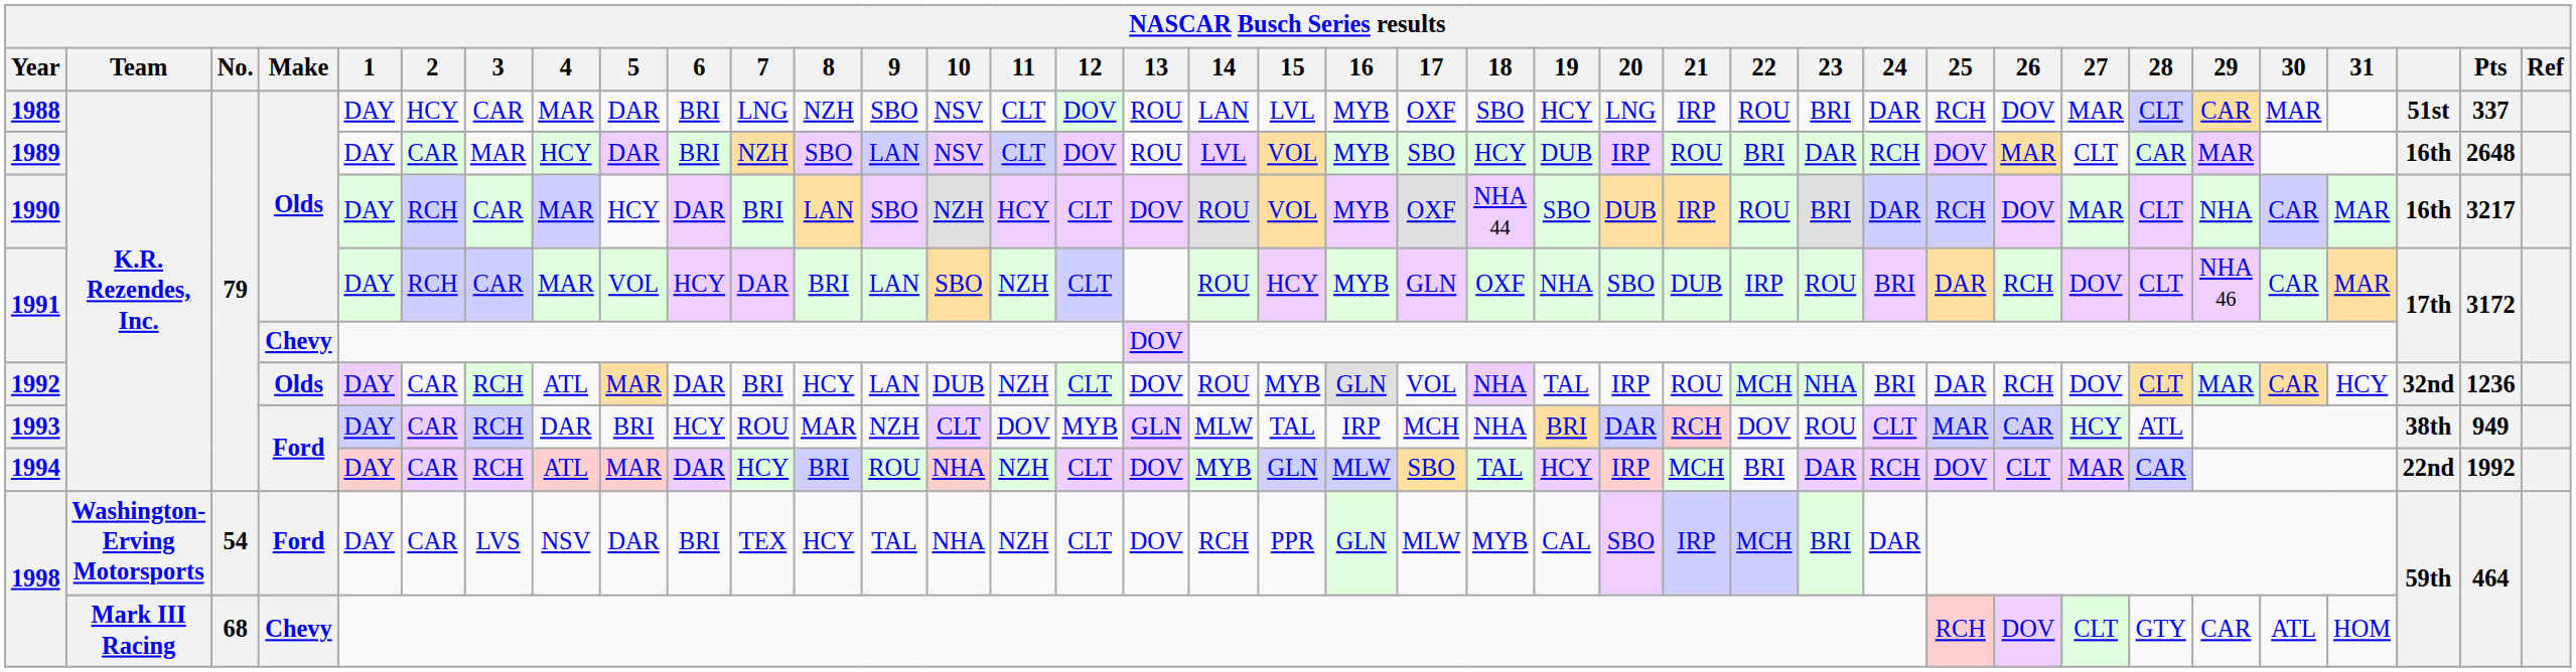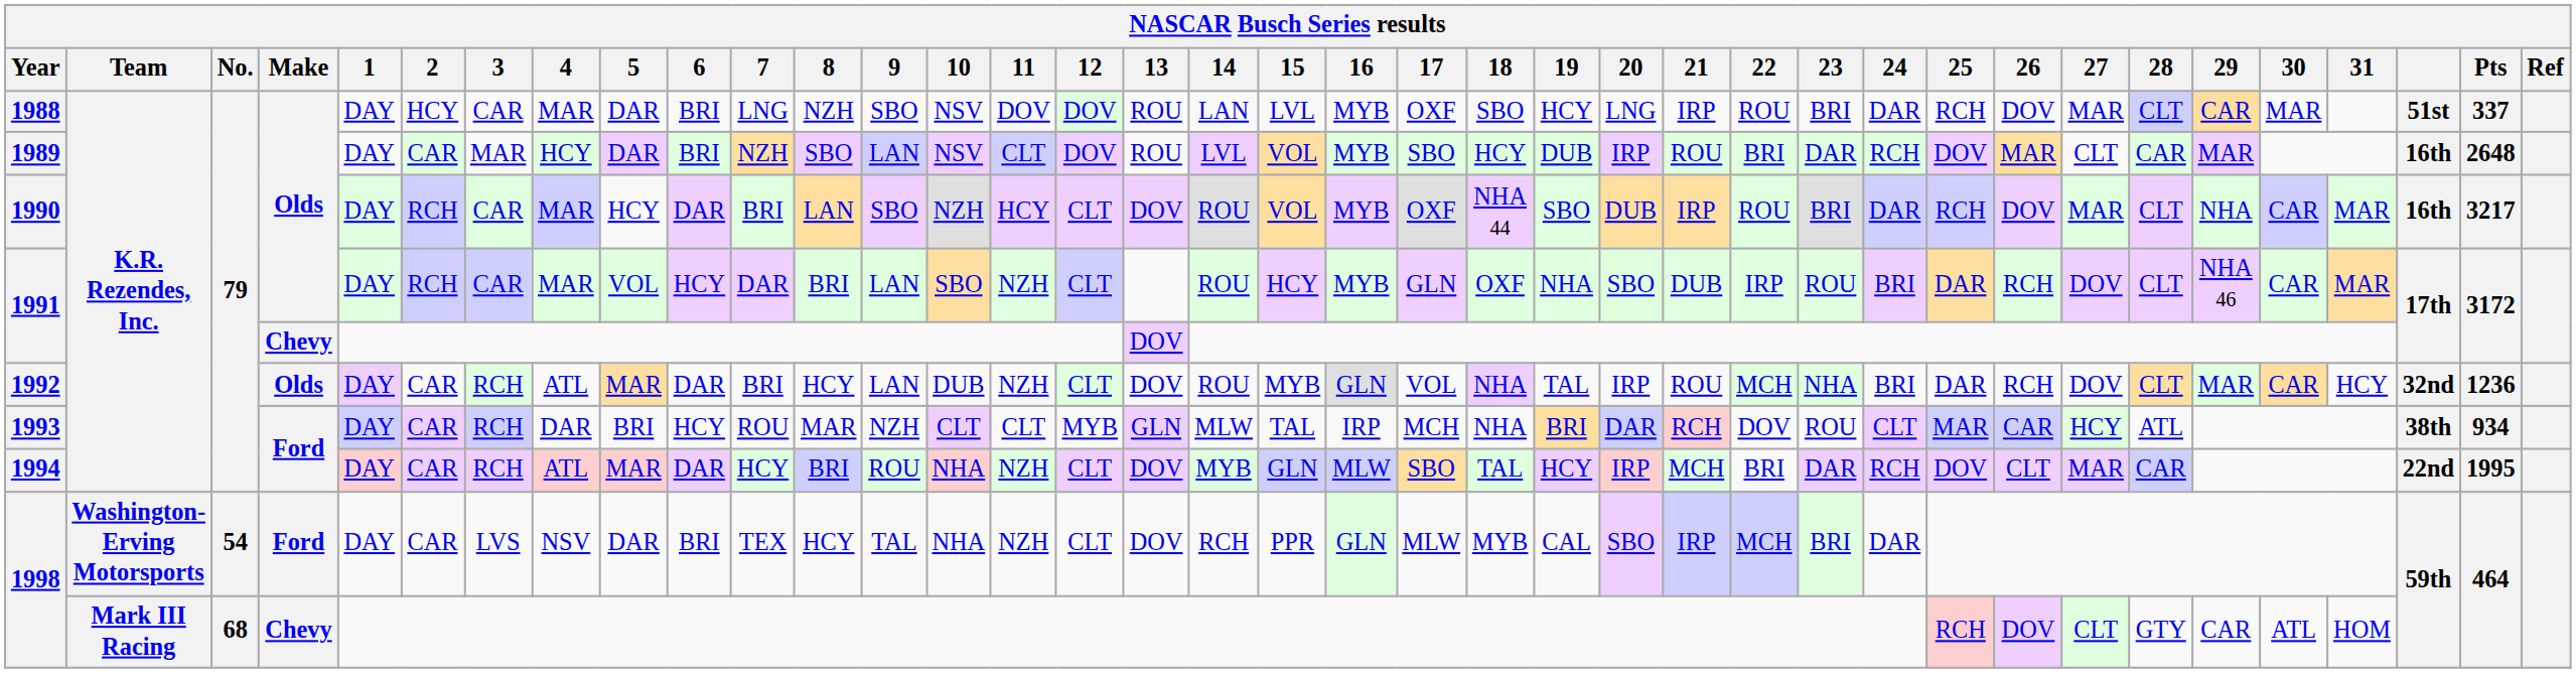 <table class="wikitable" style="text-align:center; font-size:75%">
 <tr>
 <th colspan=42><a href='#'>NASCAR</a> <a href='#'>Busch Series</a> results</th>
 </tr>
 <tr>
 <th>Year</th>
 <th>Team</th>
 <th>No.</th>
 <th>Make</th>
 <th>1</th>
 <th>2</th>
 <th>3</th>
 <th>4</th>
 <th>5</th>
 <th>6</th>
 <th>7</th>
 <th>8</th>
 <th>9</th>
 <th>10</th>
 <th>11</th>
 <th>12</th>
 <th>13</th>
 <th>14</th>
 <th>15</th>
 <th>16</th>
 <th>17</th>
 <th>18</th>
 <th>19</th>
 <th>20</th>
 <th>21</th>
 <th>22</th>
 <th>23</th>
 <th>24</th>
 <th>25</th>
 <th>26</th>
 <th>27</th>
 <th>28</th>
 <th>29</th>
 <th>30</th>
 <th>31</th>
 <th></th>
 <th>Pts</th>
 <th>Ref</th>
 </tr>
 <tr>
 <th><a href='#'>1988</a></th>
 <th rowspan=8><a href='#'>K.R. Rezendes, Inc.</a></th>
 <th rowspan=8>79</th>
 <th rowspan=4><a href='#'>Olds</a></th>
 <td><a href='#'>DAY</a></td>
 <td><a href='#'>HCY</a></td>
 <td><a href='#'>CAR</a></td>
 <td><a href='#'>MAR</a></td>
 <td><a href='#'>DAR</a></td>
 <td><a href='#'>BRI</a></td>
 <td><a href='#'>LNG</a></td>
 <td><a href='#'>NZH</a></td>
 <td><a href='#'>SBO</a></td>
 <td><a href='#'>NSV</a></td>
-<td><a href='#'>CLT</a></td>
+<td><a href='#'>DOV</a></td>
 <td style="background:#DFFFDF;"><a href='#'>DOV</a><br></td>
 <td><a href='#'>ROU</a></td>
 <td><a href='#'>LAN</a></td>
 <td><a href='#'>LVL</a></td>
 <td><a href='#'>MYB</a></td>
 <td><a href='#'>OXF</a></td>
 <td><a href='#'>SBO</a></td>
 <td><a href='#'>HCY</a></td>
 <td><a href='#'>LNG</a></td>
 <td><a href='#'>IRP</a></td>
 <td><a href='#'>ROU</a></td>
 <td><a href='#'>BRI</a></td>
 <td><a href='#'>DAR</a></td>
 <td><a href='#'>RCH</a></td>
 <td><a href='#'>DOV</a></td>
 <td><a href='#'>MAR</a></td>
 <td style="background:#CFCFFF;"><a href='#'>CLT</a><br></td>
 <td style="background:#FFDF9F;"><a href='#'>CAR</a><br></td>
 <td><a href='#'>MAR</a></td>
 <td></td>
 <th>51st</th>
 <th>337</th>
 <th></th>
 </tr>
 <tr>
 <th><a href='#'>1989</a></th>
 <td><a href='#'>DAY</a></td>
 <td style="background:#DFFFDF;"><a href='#'>CAR</a><br></td>
 <td><a href='#'>MAR</a></td>
 <td style="background:#DFFFDF;"><a href='#'>HCY</a><br></td>
 <td style="background:#EFCFFF;"><a href='#'>DAR</a><br></td>
 <td style="background:#DFFFDF;"><a href='#'>BRI</a><br></td>
 <td style="background:#FFDF9F;"><a href='#'>NZH</a><br></td>
 <td style="background:#EFCFFF;"><a href='#'>SBO</a><br></td>
 <td style="background:#CFCFFF;"><a href='#'>LAN</a><br></td>
 <td style="background:#EFCFFF;"><a href='#'>NSV</a><br></td>
 <td style="background:#CFCFFF;"><a href='#'>CLT</a><br></td>
 <td style="background:#EFCFFF;"><a href='#'>DOV</a><br></td>
 <td><a href='#'>ROU</a></td>
 <td style="background:#EFCFFF;"><a href='#'>LVL</a><br></td>
 <td style="background:#FFDF9F;"><a href='#'>VOL</a><br></td>
 <td style="background:#DFFFDF;"><a href='#'>MYB</a><br></td>
 <td style="background:#DFFFDF;"><a href='#'>SBO</a><br></td>
 <td style="background:#DFFFDF;"><a href='#'>HCY</a><br></td>
 <td style="background:#DFFFDF;"><a href='#'>DUB</a><br></td>
 <td style="background:#EFCFFF;"><a href='#'>IRP</a><br></td>
 <td style="background:#DFFFDF;"><a href='#'>ROU</a><br></td>
 <td style="background:#DFFFDF;"><a href='#'>BRI</a><br></td>
 <td style="background:#DFFFDF;"><a href='#'>DAR</a><br></td>
 <td style="background:#DFFFDF;"><a href='#'>RCH</a><br></td>
 <td style="background:#EFCFFF;"><a href='#'>DOV</a><br></td>
 <td style="background:#FFDF9F;"><a href='#'>MAR</a><br></td>
 <td><a href='#'>CLT</a></td>
 <td style="background:#DFFFDF;"><a href='#'>CAR</a><br></td>
 <td style="background:#EFCFFF;"><a href='#'>MAR</a><br></td>
 <td colspan=2></td>
 <th>16th</th>
 <th>2648</th>
 <th></th>
 </tr>
 <tr>
 <th><a href='#'>1990</a></th>
 <td style="background:#DFFFDF;"><a href='#'>DAY</a><br></td>
 <td style="background:#CFCFFF;"><a href='#'>RCH</a><br></td>
 <td style="background:#DFFFDF;"><a href='#'>CAR</a><br></td>
 <td style="background:#CFCFFF;"><a href='#'>MAR</a><br></td>
 <td><a href='#'>HCY</a></td>
 <td style="background:#EFCFFF;"><a href='#'>DAR</a><br></td>
 <td style="background:#DFFFDF;"><a href='#'>BRI</a><br></td>
 <td style="background:#FFDF9F;"><a href='#'>LAN</a><br></td>
 <td style="background:#EFCFFF;"><a href='#'>SBO</a><br></td>
 <td style="background:#DFDFDF;"><a href='#'>NZH</a><br></td>
 <td style="background:#EFCFFF;"><a href='#'>HCY</a><br></td>
 <td style="background:#EFCFFF;"><a href='#'>CLT</a><br></td>
 <td style="background:#EFCFFF;"><a href='#'>DOV</a><br></td>
 <td style="background:#DFDFDF;"><a href='#'>ROU</a><br></td>
 <td style="background:#FFDF9F;"><a href='#'>VOL</a><br></td>
 <td style="background:#EFCFFF;"><a href='#'>MYB</a><br></td>
 <td style="background:#DFDFDF;"><a href='#'>OXF</a><br></td>
 <td style="background:#EFCFFF;"><a href='#'>NHA</a><br><small>44</small></td>
 <td style="background:#DFFFDF;"><a href='#'>SBO</a><br></td>
 <td style="background:#FFDF9F;"><a href='#'>DUB</a><br></td>
 <td style="background:#FFDF9F;"><a href='#'>IRP</a><br></td>
 <td style="background:#DFFFDF;"><a href='#'>ROU</a><br></td>
 <td style="background:#DFDFDF;"><a href='#'>BRI</a><br></td>
 <td style="background:#CFCFFF;"><a href='#'>DAR</a><br></td>
 <td style="background:#CFCFFF;"><a href='#'>RCH</a><br></td>
 <td style="background:#EFCFFF;"><a href='#'>DOV</a><br></td>
 <td style="background:#DFFFDF;"><a href='#'>MAR</a><br></td>
 <td style="background:#EFCFFF;"><a href='#'>CLT</a><br></td>
 <td style="background:#DFFFDF;"><a href='#'>NHA</a><br></td>
 <td style="background:#CFCFFF;"><a href='#'>CAR</a><br></td>
 <td style="background:#DFFFDF;"><a href='#'>MAR</a><br></td>
 <th>16th</th>
 <th>3217</th>
 <th></th>
 </tr>
 <tr>
 <th rowspan=2><a href='#'>1991</a></th>
 <td style="background:#DFFFDF;"><a href='#'>DAY</a><br></td>
 <td style="background:#CFCFFF;"><a href='#'>RCH</a><br></td>
 <td style="background:#CFCFFF;"><a href='#'>CAR</a><br></td>
 <td style="background:#DFFFDF;"><a href='#'>MAR</a><br></td>
 <td style="background:#DFFFDF;"><a href='#'>VOL</a><br></td>
 <td style="background:#EFCFFF;"><a href='#'>HCY</a><br></td>
 <td style="background:#EFCFFF;"><a href='#'>DAR</a><br></td>
 <td style="background:#DFFFDF;"><a href='#'>BRI</a><br></td>
 <td style="background:#DFFFDF;"><a href='#'>LAN</a><br></td>
 <td style="background:#FFDF9F;"><a href='#'>SBO</a><br></td>
 <td style="background:#DFFFDF;"><a href='#'>NZH</a><br></td>
 <td style="background:#CFCFFF;"><a href='#'>CLT</a><br></td>
 <td></td>
 <td style="background:#DFFFDF;"><a href='#'>ROU</a><br></td>
 <td style="background:#EFCFFF;"><a href='#'>HCY</a><br></td>
 <td style="background:#DFFFDF;"><a href='#'>MYB</a><br></td>
 <td style="background:#EFCFFF;"><a href='#'>GLN</a><br></td>
 <td style="background:#DFFFDF;"><a href='#'>OXF</a><br></td>
 <td style="background:#DFFFDF;"><a href='#'>NHA</a><br></td>
 <td style="background:#DFFFDF;"><a href='#'>SBO</a><br></td>
 <td style="background:#DFFFDF;"><a href='#'>DUB</a><br></td>
 <td style="background:#DFFFDF;"><a href='#'>IRP</a><br></td>
 <td style="background:#DFFFDF;"><a href='#'>ROU</a><br></td>
 <td style="background:#EFCFFF;"><a href='#'>BRI</a><br></td>
 <td style="background:#FFDF9F;"><a href='#'>DAR</a><br></td>
 <td style="background:#DFFFDF;"><a href='#'>RCH</a><br></td>
 <td style="background:#EFCFFF;"><a href='#'>DOV</a><br></td>
 <td style="background:#EFCFFF;"><a href='#'>CLT</a><br></td>
 <td style="background:#EFCFFF;"><a href='#'>NHA</a><br><small>46</small></td>
 <td style="background:#DFFFDF;"><a href='#'>CAR</a><br></td>
 <td style="background:#FFDF9F;"><a href='#'>MAR</a><br></td>
 <th rowspan=2>17th</th>
 <th rowspan=2>3172</th>
 <th rowspan=2></th>
 </tr>
 <tr>
 <th><a href='#'>Chevy</a></th>
 <td colspan=12></td>
 <td style="background:#EFCFFF;"><a href='#'>DOV</a><br></td>
 <td colspan=18></td>
 </tr>
 <tr>
 <th><a href='#'>1992</a></th>
 <th><a href='#'>Olds</a></th>
 <td style="background:#EFCFFF;"><a href='#'>DAY</a><br></td>
 <td><a href='#'>CAR</a></td>
 <td style="background:#DFFFDF;"><a href='#'>RCH</a><br></td>
 <td><a href='#'>ATL</a></td>
 <td style="background:#FFDF9F;"><a href='#'>MAR</a><br></td>
 <td><a href='#'>DAR</a></td>
 <td><a href='#'>BRI</a></td>
 <td><a href='#'>HCY</a></td>
 <td><a href='#'>LAN</a></td>
 <td><a href='#'>DUB</a></td>
 <td><a href='#'>NZH</a></td>
 <td style="background:#DFFFDF;"><a href='#'>CLT</a><br></td>
 <td><a href='#'>DOV</a></td>
 <td><a href='#'>ROU</a></td>
 <td><a href='#'>MYB</a></td>
 <td style="background:#DFDFDF;"><a href='#'>GLN</a><br></td>
 <td><a href='#'>VOL</a></td>
 <td style="background:#EFCFFF;"><a href='#'>NHA</a><br></td>
 <td><a href='#'>TAL</a></td>
 <td><a href='#'>IRP</a></td>
 <td><a href='#'>ROU</a></td>
 <td style="background:#DFFFDF;"><a href='#'>MCH</a><br></td>
 <td style="background:#DFFFDF;"><a href='#'>NHA</a><br></td>
 <td><a href='#'>BRI</a></td>
 <td><a href='#'>DAR</a></td>
 <td><a href='#'>RCH</a></td>
 <td><a href='#'>DOV</a></td>
 <td style="background:#FFDF9F;"><a href='#'>CLT</a><br></td>
 <td style="background:#DFFFDF;"><a href='#'>MAR</a><br></td>
 <td style="background:#FFDF9F;"><a href='#'>CAR</a><br></td>
 <td><a href='#'>HCY</a></td>
 <th>32nd</th>
 <th>1236</th>
 <th></th>
 </tr>
 <tr>
 <th><a href='#'>1993</a></th>
 <th rowspan=2><a href='#'>Ford</a></th>
 <td style="background:#CFCFFF;"><a href='#'>DAY</a><br></td>
 <td style="background:#EFCFFF;"><a href='#'>CAR</a><br></td>
 <td style="background:#CFCFFF;"><a href='#'>RCH</a><br></td>
 <td><a href='#'>DAR</a></td>
 <td><a href='#'>BRI</a></td>
 <td><a href='#'>HCY</a></td>
 <td><a href='#'>ROU</a></td>
 <td><a href='#'>MAR</a></td>
 <td><a href='#'>NZH</a></td>
 <td style="background:#EFCFFF;"><a href='#'>CLT</a><br></td>
-<td><a href='#'>DOV</a></td>
+<td><a href='#'>CLT</a></td>
 <td><a href='#'>MYB</a></td>
 <td style="background:#EFCFFF;"><a href='#'>GLN</a><br></td>
 <td><a href='#'>MLW</a></td>
 <td><a href='#'>TAL</a></td>
 <td><a href='#'>IRP</a></td>
 <td><a href='#'>MCH</a></td>
 <td><a href='#'>NHA</a></td>
 <td style="background:#FFDF9F;"><a href='#'>BRI</a><br></td>
 <td style="background:#CFCFFF;"><a href='#'>DAR</a><br></td>
 <td style="background:#FFCFCF;"><a href='#'>RCH</a><br></td>
 <td><a href='#'>DOV</a></td>
 <td><a href='#'>ROU</a></td>
 <td style="background:#EFCFFF;"><a href='#'>CLT</a><br></td>
 <td style="background:#CFCFFF;"><a href='#'>MAR</a><br></td>
 <td style="background:#CFCFFF;"><a href='#'>CAR</a><br></td>
 <td style="background:#DFFFDF;"><a href='#'>HCY</a><br></td>
 <td><a href='#'>ATL</a></td>
 <td colspan=3></td>
 <th>38th</th>
-<th>949</th>
+<th>934</th>
 <th></th>
 </tr>
 <tr>
 <th><a href='#'>1994</a></th>
 <td style="background:#FFCFCF;"><a href='#'>DAY</a><br></td>
 <td style="background:#EFCFFF;"><a href='#'>CAR</a><br></td>
 <td style="background:#EFCFFF;"><a href='#'>RCH</a><br></td>
 <td style="background:#FFCFCF;"><a href='#'>ATL</a><br></td>
 <td style="background:#FFCFCF;"><a href='#'>MAR</a><br></td>
 <td style="background:#EFCFFF;"><a href='#'>DAR</a><br></td>
 <td style="background:#DFFFDF;"><a href='#'>HCY</a><br></td>
 <td style="background:#CFCFFF;"><a href='#'>BRI</a><br></td>
 <td style="background:#DFFFDF;"><a href='#'>ROU</a><br></td>
 <td style="background:#FFCFCF;"><a href='#'>NHA</a><br></td>
 <td style="background:#DFFFDF;"><a href='#'>NZH</a><br></td>
 <td style="background:#EFCFFF;"><a href='#'>CLT</a><br></td>
 <td style="background:#EFCFFF;"><a href='#'>DOV</a><br></td>
 <td style="background:#DFFFDF;"><a href='#'>MYB</a><br></td>
 <td style="background:#CFCFFF;"><a href='#'>GLN</a><br></td>
 <td style="background:#CFCFFF;"><a href='#'>MLW</a><br></td>
 <td style="background:#FFDF9F;"><a href='#'>SBO</a><br></td>
 <td style="background:#DFFFDF;"><a href='#'>TAL</a><br></td>
 <td style="background:#EFCFFF;"><a href='#'>HCY</a><br></td>
 <td style="background:#FFCFCF;"><a href='#'>IRP</a><br></td>
 <td style="background:#DFFFDF;"><a href='#'>MCH</a><br></td>
 <td><a href='#'>BRI</a></td>
 <td style="background:#EFCFFF;"><a href='#'>DAR</a><br></td>
 <td style="background:#EFCFFF;"><a href='#'>RCH</a><br></td>
 <td style="background:#EFCFFF;"><a href='#'>DOV</a><br></td>
 <td style="background:#EFCFFF;"><a href='#'>CLT</a><br></td>
 <td style="background:#EFCFFF;"><a href='#'>MAR</a><br></td>
 <td style="background:#CFCFFF;"><a href='#'>CAR</a><br></td>
 <td colspan=3></td>
 <th>22nd</th>
-<th>1992</th>
+<th>1995</th>
 <th></th>
 </tr>
 <tr>
 <th rowspan=2><a href='#'>1998</a></th>
 <th><a href='#'>Washington-Erving Motorsports</a></th>
 <th>54</th>
 <th><a href='#'>Ford</a></th>
 <td><a href='#'>DAY</a></td>
 <td><a href='#'>CAR</a></td>
 <td><a href='#'>LVS</a></td>
 <td><a href='#'>NSV</a></td>
 <td><a href='#'>DAR</a></td>
 <td><a href='#'>BRI</a></td>
 <td><a href='#'>TEX</a></td>
 <td><a href='#'>HCY</a></td>
 <td><a href='#'>TAL</a></td>
 <td><a href='#'>NHA</a></td>
 <td><a href='#'>NZH</a></td>
 <td><a href='#'>CLT</a></td>
 <td><a href='#'>DOV</a></td>
 <td><a href='#'>RCH</a></td>
 <td><a href='#'>PPR</a></td>
 <td style="background:#DFFFDF;"><a href='#'>GLN</a><br></td>
 <td><a href='#'>MLW</a></td>
 <td><a href='#'>MYB</a></td>
 <td><a href='#'>CAL</a></td>
 <td style="background:#EFCFFF;"><a href='#'>SBO</a><br></td>
 <td style="background:#CFCFFF;"><a href='#'>IRP</a><br></td>
 <td style="background:#CFCFFF;"><a href='#'>MCH</a><br></td>
 <td style="background:#DFFFDF;"><a href='#'>BRI</a><br></td>
 <td><a href='#'>DAR</a></td>
 <td colspan=7></td>
 <th rowspan=2>59th</th>
 <th rowspan=2>464</th>
 <th rowspan=2></th>
 </tr>
 <tr>
 <th><a href='#'>Mark III Racing</a></th>
 <th>68</th>
 <th><a href='#'>Chevy</a></th>
 <td colspan=24></td>
 <td style="background:#FFCFCF;"><a href='#'>RCH</a><br></td>
 <td style="background:#EFCFFF;"><a href='#'>DOV</a><br></td>
 <td style="background:#DFFFDF;"><a href='#'>CLT</a><br></td>
 <td><a href='#'>GTY</a></td>
 <td><a href='#'>CAR</a></td>
 <td><a href='#'>ATL</a></td>
 <td><a href='#'>HOM</a></td>
 </tr>
 </table>
